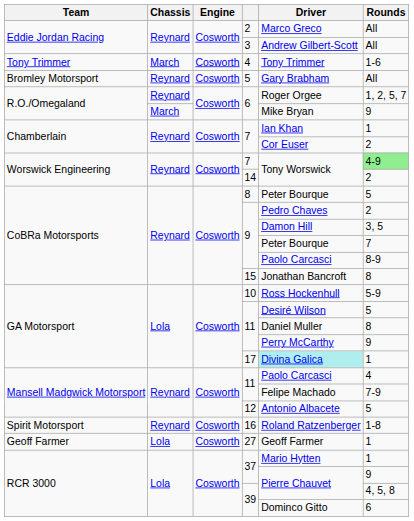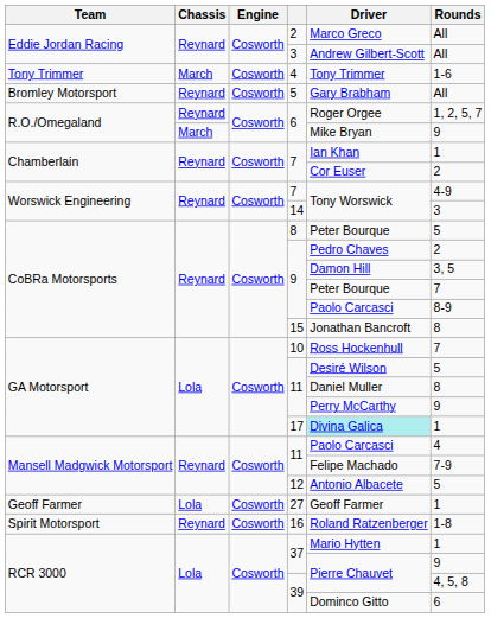 <table class="wikitable" style="font-size:85%">
 <tr>
 <th>Team</th>
 <th>Chassis</th>
 <th>Engine</th>
 <th></th>
 <th>Driver</th>
 <th>Rounds</th>
 </tr>
 <tr>
 <td rowspan=2> <a href='#'>Eddie Jordan Racing</a></td>
 <td rowspan=2><a href='#'>Reynard</a></td>
 <td rowspan=2><a href='#'>Cosworth</a></td>
 <td>2</td>
 <td> <a href='#'>Marco Greco</a></td>
 <td>All</td>
 </tr>
 <tr>
 <td>3</td>
 <td> <a href='#'>Andrew Gilbert-Scott</a></td>
 <td>All</td>
 </tr>
 <tr>
 <td> <a href='#'>Tony Trimmer</a></td>
 <td><a href='#'>March</a></td>
 <td><a href='#'>Cosworth</a></td>
 <td>4</td>
 <td> <a href='#'>Tony Trimmer</a></td>
 <td>1-6</td>
 </tr>
 <tr>
 <td> Bromley Motorsport</td>
 <td><a href='#'>Reynard</a></td>
 <td><a href='#'>Cosworth</a></td>
 <td>5</td>
 <td> <a href='#'>Gary Brabham</a></td>
 <td>All</td>
 </tr>
 <tr>
 <td rowspan=2> R.O./Omegaland</td>
 <td><a href='#'>Reynard</a></td>
 <td rowspan=2><a href='#'>Cosworth</a></td>
 <td rowspan=2>6</td>
 <td> Roger Orgee</td>
 <td>1, 2, 5, 7</td>
 </tr>
 <tr>
 <td><a href='#'>March</a></td>
 <td> Mike Bryan</td>
 <td>9</td>
 </tr>
 <tr>
 <td rowspan=2> Chamberlain</td>
 <td rowspan=2><a href='#'>Reynard</a></td>
 <td rowspan=2><a href='#'>Cosworth</a></td>
 <td rowspan=2>7</td>
 <td> <a href='#'>Ian Khan</a></td>
 <td>1</td>
 </tr>
 <tr>
 <td> <a href='#'>Cor Euser</a></td>
 <td>2</td>
 </tr>
 <tr>
 <td rowspan=2> Worswick Engineering</td>
 <td rowspan=2><a href='#'>Reynard</a></td>
 <td rowspan=2><a href='#'>Cosworth</a></td>
 <td>7</td>
 <td rowspan=2> Tony Worswick</td>
-<td style="background: lightgreen;">4-9</td>
+<td>4-9</td>
 </tr>
 <tr>
 <td>14</td>
-<td>2</td>
+<td>3</td>
 </tr>
 <tr>
 <td rowspan=6> CoBRa Motorsports</td>
 <td rowspan=6><a href='#'>Reynard</a></td>
 <td rowspan=6><a href='#'>Cosworth</a></td>
 <td>8</td>
 <td> Peter Bourque</td>
 <td>5</td>
 </tr>
 <tr>
 <td rowspan=4>9</td>
 <td> <a href='#'>Pedro Chaves</a></td>
 <td>2</td>
 </tr>
 <tr>
 <td> <a href='#'>Damon Hill</a></td>
 <td>3, 5</td>
 </tr>
 <tr>
 <td> Peter Bourque</td>
 <td>7</td>
 </tr>
 <tr>
 <td> <a href='#'>Paolo Carcasci</a></td>
 <td>8-9</td>
 </tr>
 <tr>
 <td>15</td>
 <td> Jonathan Bancroft</td>
 <td>8</td>
 </tr>
 <tr>
 <td rowspan=5> GA Motorsport</td>
 <td rowspan=5><a href='#'>Lola</a></td>
 <td rowspan=5><a href='#'>Cosworth</a></td>
 <td>10</td>
 <td> <a href='#'>Ross Hockenhull</a></td>
-<td>5-9</td>
+<td>7</td>
 </tr>
 <tr>
 <td rowspan=3>11</td>
 <td> <a href='#'>Desiré Wilson</a></td>
 <td>5</td>
 </tr>
 <tr>
 <td> Daniel Muller</td>
 <td>8</td>
 </tr>
 <tr>
 <td> <a href='#'>Perry McCarthy</a></td>
 <td>9</td>
 </tr>
 <tr>
 <td>17</td>
 <td style="background: paleturquoise;"> <a href='#'>Divina Galica</a></td>
 <td>1</td>
 </tr>
 <tr>
 <td rowspan=3> <a href='#'>Mansell Madgwick Motorsport</a></td>
 <td rowspan=3><a href='#'>Reynard</a></td>
 <td rowspan=3><a href='#'>Cosworth</a></td>
 <td rowspan=2>11</td>
 <td> <a href='#'>Paolo Carcasci</a></td>
 <td>4</td>
 </tr>
 <tr>
 <td> Felipe Machado</td>
 <td>7-9</td>
 </tr>
 <tr>
 <td>12</td>
 <td> <a href='#'>Antonio Albacete</a></td>
 <td>5</td>
 </tr>
 <tr>
+<td> Geoff Farmer</td>
+<td><a href='#'>Lola</a></td>
+<td><a href='#'>Cosworth</a></td>
+<td>27</td>
+<td> Geoff Farmer</td>
+<td>1</td>
+</tr>
+<tr>
 <td> Spirit Motorsport</td>
 <td><a href='#'>Reynard</a></td>
 <td><a href='#'>Cosworth</a></td>
 <td>16</td>
 <td> <a href='#'>Roland Ratzenberger</a></td>
 <td>1-8</td>
-</tr>
-<tr>
-<td> Geoff Farmer</td>
-<td><a href='#'>Lola</a></td>
-<td><a href='#'>Cosworth</a></td>
-<td>27</td>
-<td> Geoff Farmer</td>
-<td>1</td>
 </tr>
 <tr>
 <td rowspan=4> RCR 3000</td>
 <td rowspan=4><a href='#'>Lola</a></td>
 <td rowspan=4><a href='#'>Cosworth</a></td>
 <td rowspan=2>37</td>
 <td> <a href='#'>Mario Hytten</a></td>
 <td>1</td>
 </tr>
 <tr>
 <td rowspan=2> <a href='#'>Pierre Chauvet</a></td>
 <td>9</td>
 </tr>
 <tr>
 <td rowspan=2>39</td>
 <td>4, 5, 8</td>
 </tr>
 <tr>
 <td> Dominco Gitto</td>
 <td>6</td>
 </tr>
 </table>
